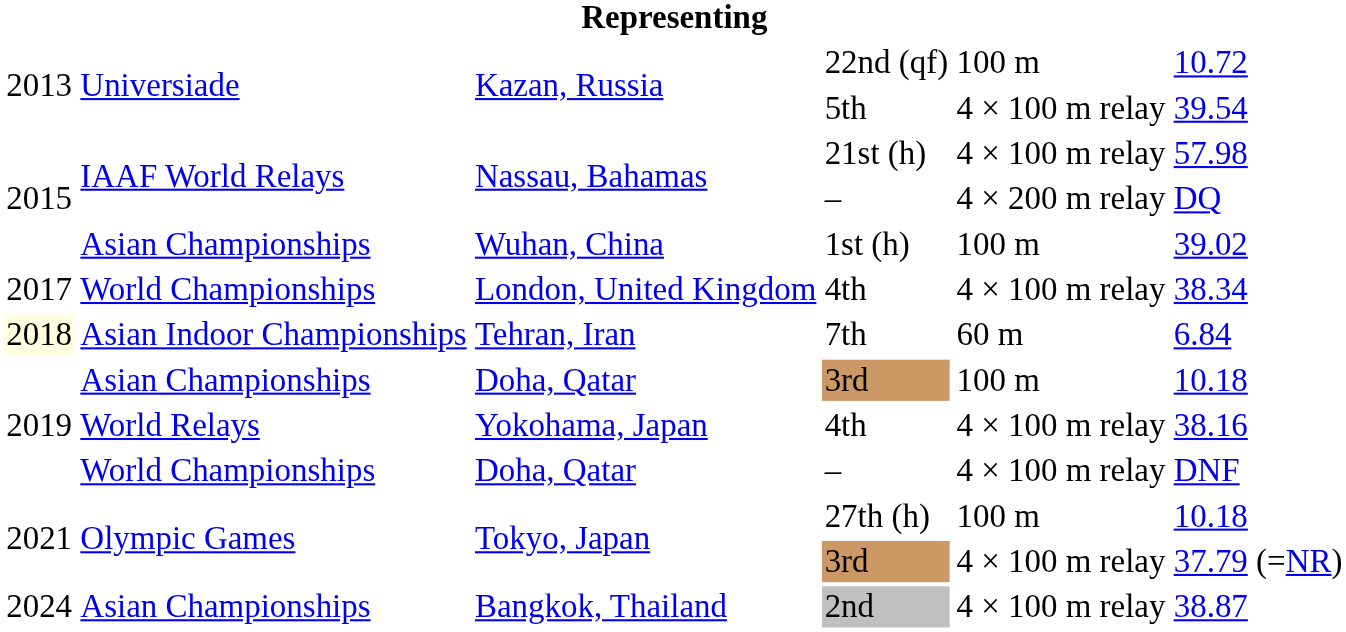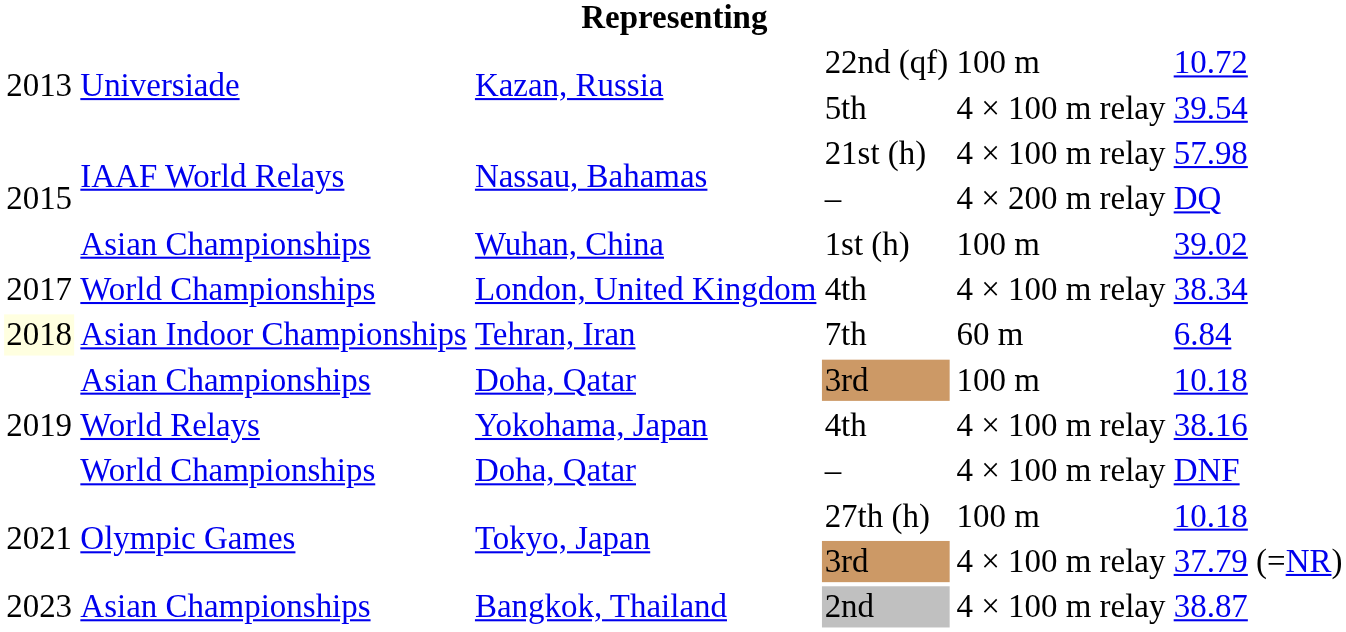 <table>
 <tr>
 <th colspan="6">Representing </th>
 </tr>
 <tr>
 <td rowspan=2>2013</td>
 <td rowspan=2><a href='#'>Universiade</a></td>
 <td rowspan=2><a href='#'>Kazan, Russia</a></td>
 <td>22nd (qf)</td>
 <td>100 m</td>
 <td><a href='#'>10.72</a></td>
 </tr>
 <tr>
 <td>5th</td>
 <td>4 × 100 m relay</td>
 <td><a href='#'>39.54</a></td>
 </tr>
 <tr>
 <td rowspan=3>2015</td>
 <td rowspan=2><a href='#'>IAAF World Relays</a></td>
 <td rowspan=2><a href='#'>Nassau, Bahamas</a></td>
 <td>21st (h)</td>
 <td>4 × 100 m relay</td>
 <td><a href='#'>57.98</a></td>
 </tr>
 <tr>
 <td>–</td>
 <td>4 × 200 m relay</td>
 <td><a href='#'>DQ</a></td>
 </tr>
 <tr>
 <td><a href='#'>Asian Championships</a></td>
 <td><a href='#'>Wuhan, China</a></td>
 <td>1st (h)</td>
 <td>100 m</td>
 <td><a href='#'>39.02</a></td>
 </tr>
 <tr>
 <td>2017</td>
 <td><a href='#'>World Championships</a></td>
 <td><a href='#'>London, United Kingdom</a></td>
 <td>4th</td>
 <td>4 × 100 m relay</td>
 <td><a href='#'>38.34</a></td>
 </tr>
 <tr>
 <td style="background: lightyellow;">2018</td>
 <td><a href='#'>Asian Indoor Championships</a></td>
 <td><a href='#'>Tehran, Iran</a></td>
 <td>7th</td>
 <td>60 m</td>
 <td><a href='#'>6.84</a></td>
 </tr>
 <tr>
 <td rowspan=3>2019</td>
 <td><a href='#'>Asian Championships</a></td>
 <td><a href='#'>Doha, Qatar</a></td>
 <td bgcolor=cc9966>3rd</td>
 <td>100 m</td>
 <td><a href='#'>10.18</a></td>
 </tr>
 <tr>
 <td><a href='#'>World Relays</a></td>
 <td><a href='#'>Yokohama, Japan</a></td>
 <td>4th</td>
 <td>4 × 100 m relay</td>
 <td><a href='#'>38.16</a></td>
 </tr>
 <tr>
 <td><a href='#'>World Championships</a></td>
 <td><a href='#'>Doha, Qatar</a></td>
 <td>–</td>
 <td>4 × 100 m relay</td>
 <td><a href='#'>DNF</a></td>
 </tr>
 <tr>
 <td rowspan=2>2021</td>
 <td rowspan=2><a href='#'>Olympic Games</a></td>
 <td rowspan=2><a href='#'>Tokyo, Japan</a></td>
 <td>27th (h)</td>
 <td>100 m</td>
 <td><a href='#'>10.18</a></td>
 </tr>
 <tr>
 <td bgcolor=cc9966>3rd</td>
 <td>4 × 100 m relay</td>
 <td align=left><a href='#'>37.79</a> (=<a href='#'>NR</a>)</td>
 </tr>
 <tr>
-<td>2024</td>
+<td>2023</td>
 <td><a href='#'>Asian Championships</a></td>
 <td><a href='#'>Bangkok, Thailand</a></td>
 <td bgcolor=silver>2nd</td>
 <td>4 × 100 m relay</td>
 <td><a href='#'>38.87</a></td>
 </tr>
 </table>
